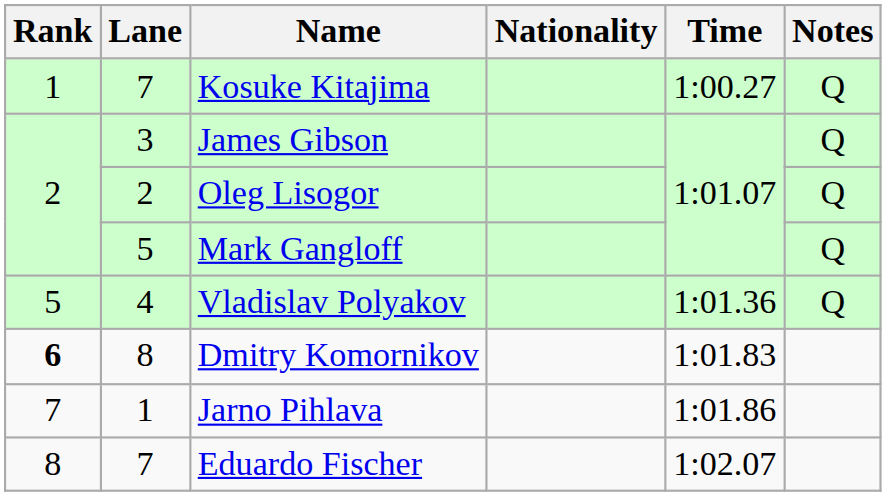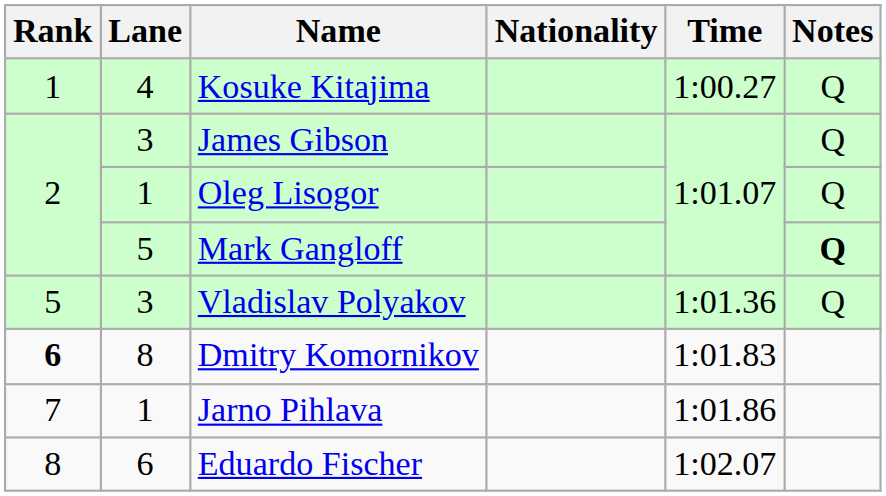 <table class="wikitable sortable" style="text-align:center">
 <tr>
 <th>Rank</th>
 <th>Lane</th>
 <th>Name</th>
 <th>Nationality</th>
 <th>Time</th>
 <th>Notes</th>
 </tr>
 <tr bgcolor=#ccffcc>
 <td>1</td>
-<td>7</td>
+<td>4</td>
 <td align=left><a href='#'>Kosuke Kitajima</a></td>
 <td align=left></td>
 <td>1:00.27</td>
 <td>Q</td>
 </tr>
 <tr bgcolor=#ccffcc>
 <td rowspan=3>2</td>
 <td>3</td>
 <td align=left><a href='#'>James Gibson</a></td>
 <td align=left></td>
 <td rowspan=3>1:01.07</td>
 <td>Q</td>
 </tr>
 <tr bgcolor=#ccffcc>
-<td>2</td>
+<td>1</td>
 <td align=left><a href='#'>Oleg Lisogor</a></td>
 <td align=left></td>
 <td>Q</td>
 </tr>
 <tr bgcolor=#ccffcc>
 <td>5</td>
 <td align=left><a href='#'>Mark Gangloff</a></td>
 <td align=left></td>
-<td>Q</td>
+<td><strong>Q</strong></td>
 </tr>
 <tr bgcolor=#ccffcc>
 <td>5</td>
-<td>4</td>
+<td>3</td>
 <td align=left><a href='#'>Vladislav Polyakov</a></td>
 <td align=left></td>
 <td>1:01.36</td>
 <td>Q</td>
 </tr>
 <tr>
 <td><strong>6</strong></td>
 <td>8</td>
 <td align=left><a href='#'>Dmitry Komornikov</a></td>
 <td align=left></td>
 <td>1:01.83</td>
 <td></td>
 </tr>
 <tr>
 <td>7</td>
 <td>1</td>
 <td align=left><a href='#'>Jarno Pihlava</a></td>
 <td align=left></td>
 <td>1:01.86</td>
 <td></td>
 </tr>
 <tr>
 <td>8</td>
-<td>7</td>
+<td>6</td>
 <td align=left><a href='#'>Eduardo Fischer</a></td>
 <td align=left></td>
 <td>1:02.07</td>
 <td></td>
 </tr>
 </table>
